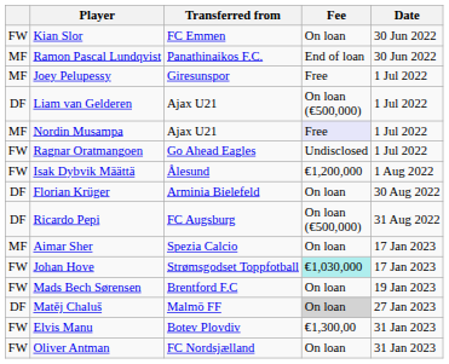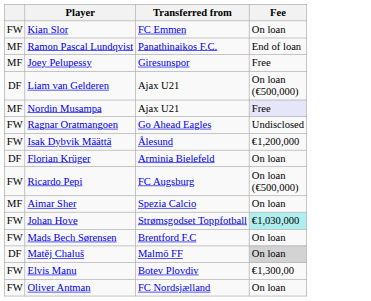 <table class="wikitable plainrowheaders sortable">
 <tr>
 <th></th>
 <th scope="col">Player</th>
 <th>Transferred from</th>
 <th style="width:65px;">Fee</th>
-<th scope="col">Date</th>
 </tr>
 <tr>
 <td align="center">FW</td>
 <td> <a href='#'>Kian Slor</a></td>
 <td> <a href='#'>FC Emmen</a></td>
 <td>On loan</td>
-<td>30 Jun 2022</td>
 </tr>
 <tr>
 <td align="center">MF</td>
 <td> <a href='#'>Ramon Pascal Lundqvist</a></td>
 <td> <a href='#'>Panathinaikos F.C.</a></td>
 <td>End of loan</td>
-<td>30 Jun 2022</td>
 </tr>
 <tr>
 <td align="center">MF</td>
 <td> <a href='#'>Joey Pelupessy</a></td>
 <td> <a href='#'>Giresunspor</a></td>
 <td>Free</td>
-<td>1 Jul 2022</td>
 </tr>
 <tr>
 <td align="center">DF</td>
 <td> <a href='#'>Liam van Gelderen</a></td>
 <td> Ajax U21</td>
 <td>On loan (€500,000)</td>
-<td>1 Jul 2022</td>
 </tr>
 <tr>
 <td align="center">MF</td>
 <td> <a href='#'>Nordin Musampa</a></td>
 <td> Ajax U21</td>
 <td style="background: lavender;">Free</td>
-<td>1 Jul 2022</td>
 </tr>
 <tr>
 <td align="center">FW</td>
 <td> <a href='#'>Ragnar Oratmangoen</a></td>
 <td> <a href='#'>Go Ahead Eagles</a></td>
 <td>Undisclosed</td>
-<td>1 Jul 2022</td>
 </tr>
 <tr>
 <td align="center">FW</td>
 <td> <a href='#'>Isak Dybvik Määttä</a></td>
 <td> <a href='#'>Ålesund</a></td>
 <td>€1,200,000</td>
-<td>1 Aug 2022</td>
 </tr>
 <tr>
 <td align="center">DF</td>
 <td> <a href='#'>Florian Krüger</a></td>
 <td> <a href='#'>Arminia Bielefeld</a></td>
 <td>On loan</td>
-<td>30 Aug 2022</td>
 </tr>
 <tr>
-<td align="center">DF</td>
+<td align="center">FW</td>
 <td> <a href='#'>Ricardo Pepi</a></td>
 <td> <a href='#'>FC Augsburg</a></td>
 <td>On loan (€500,000)</td>
-<td>31 Aug 2022</td>
 </tr>
 <tr>
 <td align="center">MF</td>
 <td> <a href='#'>Aimar Sher</a></td>
 <td> <a href='#'>Spezia Calcio</a></td>
 <td>On loan</td>
-<td>17 Jan 2023</td>
 </tr>
 <tr>
 <td align="center">FW</td>
 <td> <a href='#'>Johan Hove</a></td>
 <td> <a href='#'>Strømsgodset Toppfotball</a></td>
 <td style="background: paleturquoise;">€1,030,000</td>
-<td>17 Jan 2023</td>
 </tr>
 <tr>
 <td align="center">FW</td>
 <td> <a href='#'>Mads Bech Sørensen</a></td>
 <td> <a href='#'>Brentford F.C</a></td>
 <td>On loan</td>
-<td>19 Jan 2023</td>
 </tr>
 <tr>
 <td align="center">DF</td>
 <td> <a href='#'>Matěj Chaluš</a></td>
 <td> <a href='#'>Malmö FF</a></td>
 <td style="background: lightgrey;">On loan</td>
-<td>27 Jan 2023</td>
 </tr>
 <tr>
 <td align="center">FW</td>
 <td> <a href='#'>Elvis Manu</a></td>
 <td> <a href='#'>Botev Plovdiv</a></td>
 <td>€1,300,00</td>
-<td>31 Jan 2023</td>
 </tr>
 <tr>
 <td align="center">FW</td>
 <td> <a href='#'>Oliver Antman</a></td>
 <td> <a href='#'>FC Nordsjælland</a></td>
 <td>On loan</td>
-<td>31 Jan 2023</td>
 </tr>
 </table>
